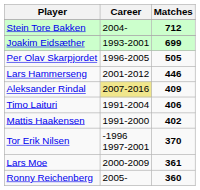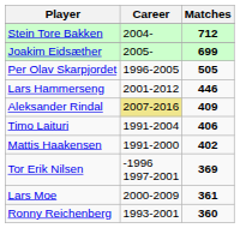 <table class="wikitable" style="text-align:center">
 <tr>
 <th width=150px>Player</th>
 <th>Career</th>
 <th>Matches</th>
 </tr>
 <tr>
 </tr>
 <tr style="background:#CCFFCC">
 <td align=left><a href='#'>Stein Tore Bakken</a></td>
 <td align=left>2004-</td>
 <td><strong>712</strong></td>
 </tr>
 <tr>
 </tr>
 <tr style="background:#CCFFCC">
 <td align=left><a href='#'>Joakim Eidsæther</a></td>
-<td align=left>1993-2001</td>
+<td align=left>2005-</td>
 <td><strong>699</strong></td>
 </tr>
 <tr>
 <td align=left><a href='#'>Per Olav Skarpjordet</a></td>
 <td align=left>1996-2005</td>
 <td><strong>505</strong></td>
 </tr>
 <tr>
 <td align=left><a href='#'>Lars Hammerseng</a></td>
 <td align=left>2001-2012</td>
 <td><strong>446</strong></td>
 </tr>
 <tr>
 <td align=left><a href='#'>Aleksander Rindal</a></td>
 <td align=left style="background: khaki;">2007-2016</td>
 <td><strong>409</strong></td>
 </tr>
 <tr>
 <td align=left><a href='#'>Timo Laituri</a></td>
 <td align=left>1991-2004</td>
 <td><strong>406</strong></td>
 </tr>
 <tr>
 <td align=left><a href='#'>Mattis Haakensen</a></td>
 <td align=left>1991-2000</td>
 <td><strong>402</strong></td>
 </tr>
 <tr>
 <td align=left><a href='#'>Tor Erik Nilsen</a></td>
 <td align=left>-1996<br>1997-2001</td>
-<td><strong>370</strong></td>
+<td><strong>369</strong></td>
 </tr>
 <tr>
 <td align=left><a href='#'>Lars Moe</a></td>
 <td align=left>2000-2009</td>
 <td><strong>361</strong></td>
 </tr>
 <tr>
 <td align=left><a href='#'>Ronny Reichenberg</a></td>
-<td align=left>2005-</td>
+<td align=left>1993-2001</td>
 <td><strong>360</strong></td>
 </tr>
 </table>
